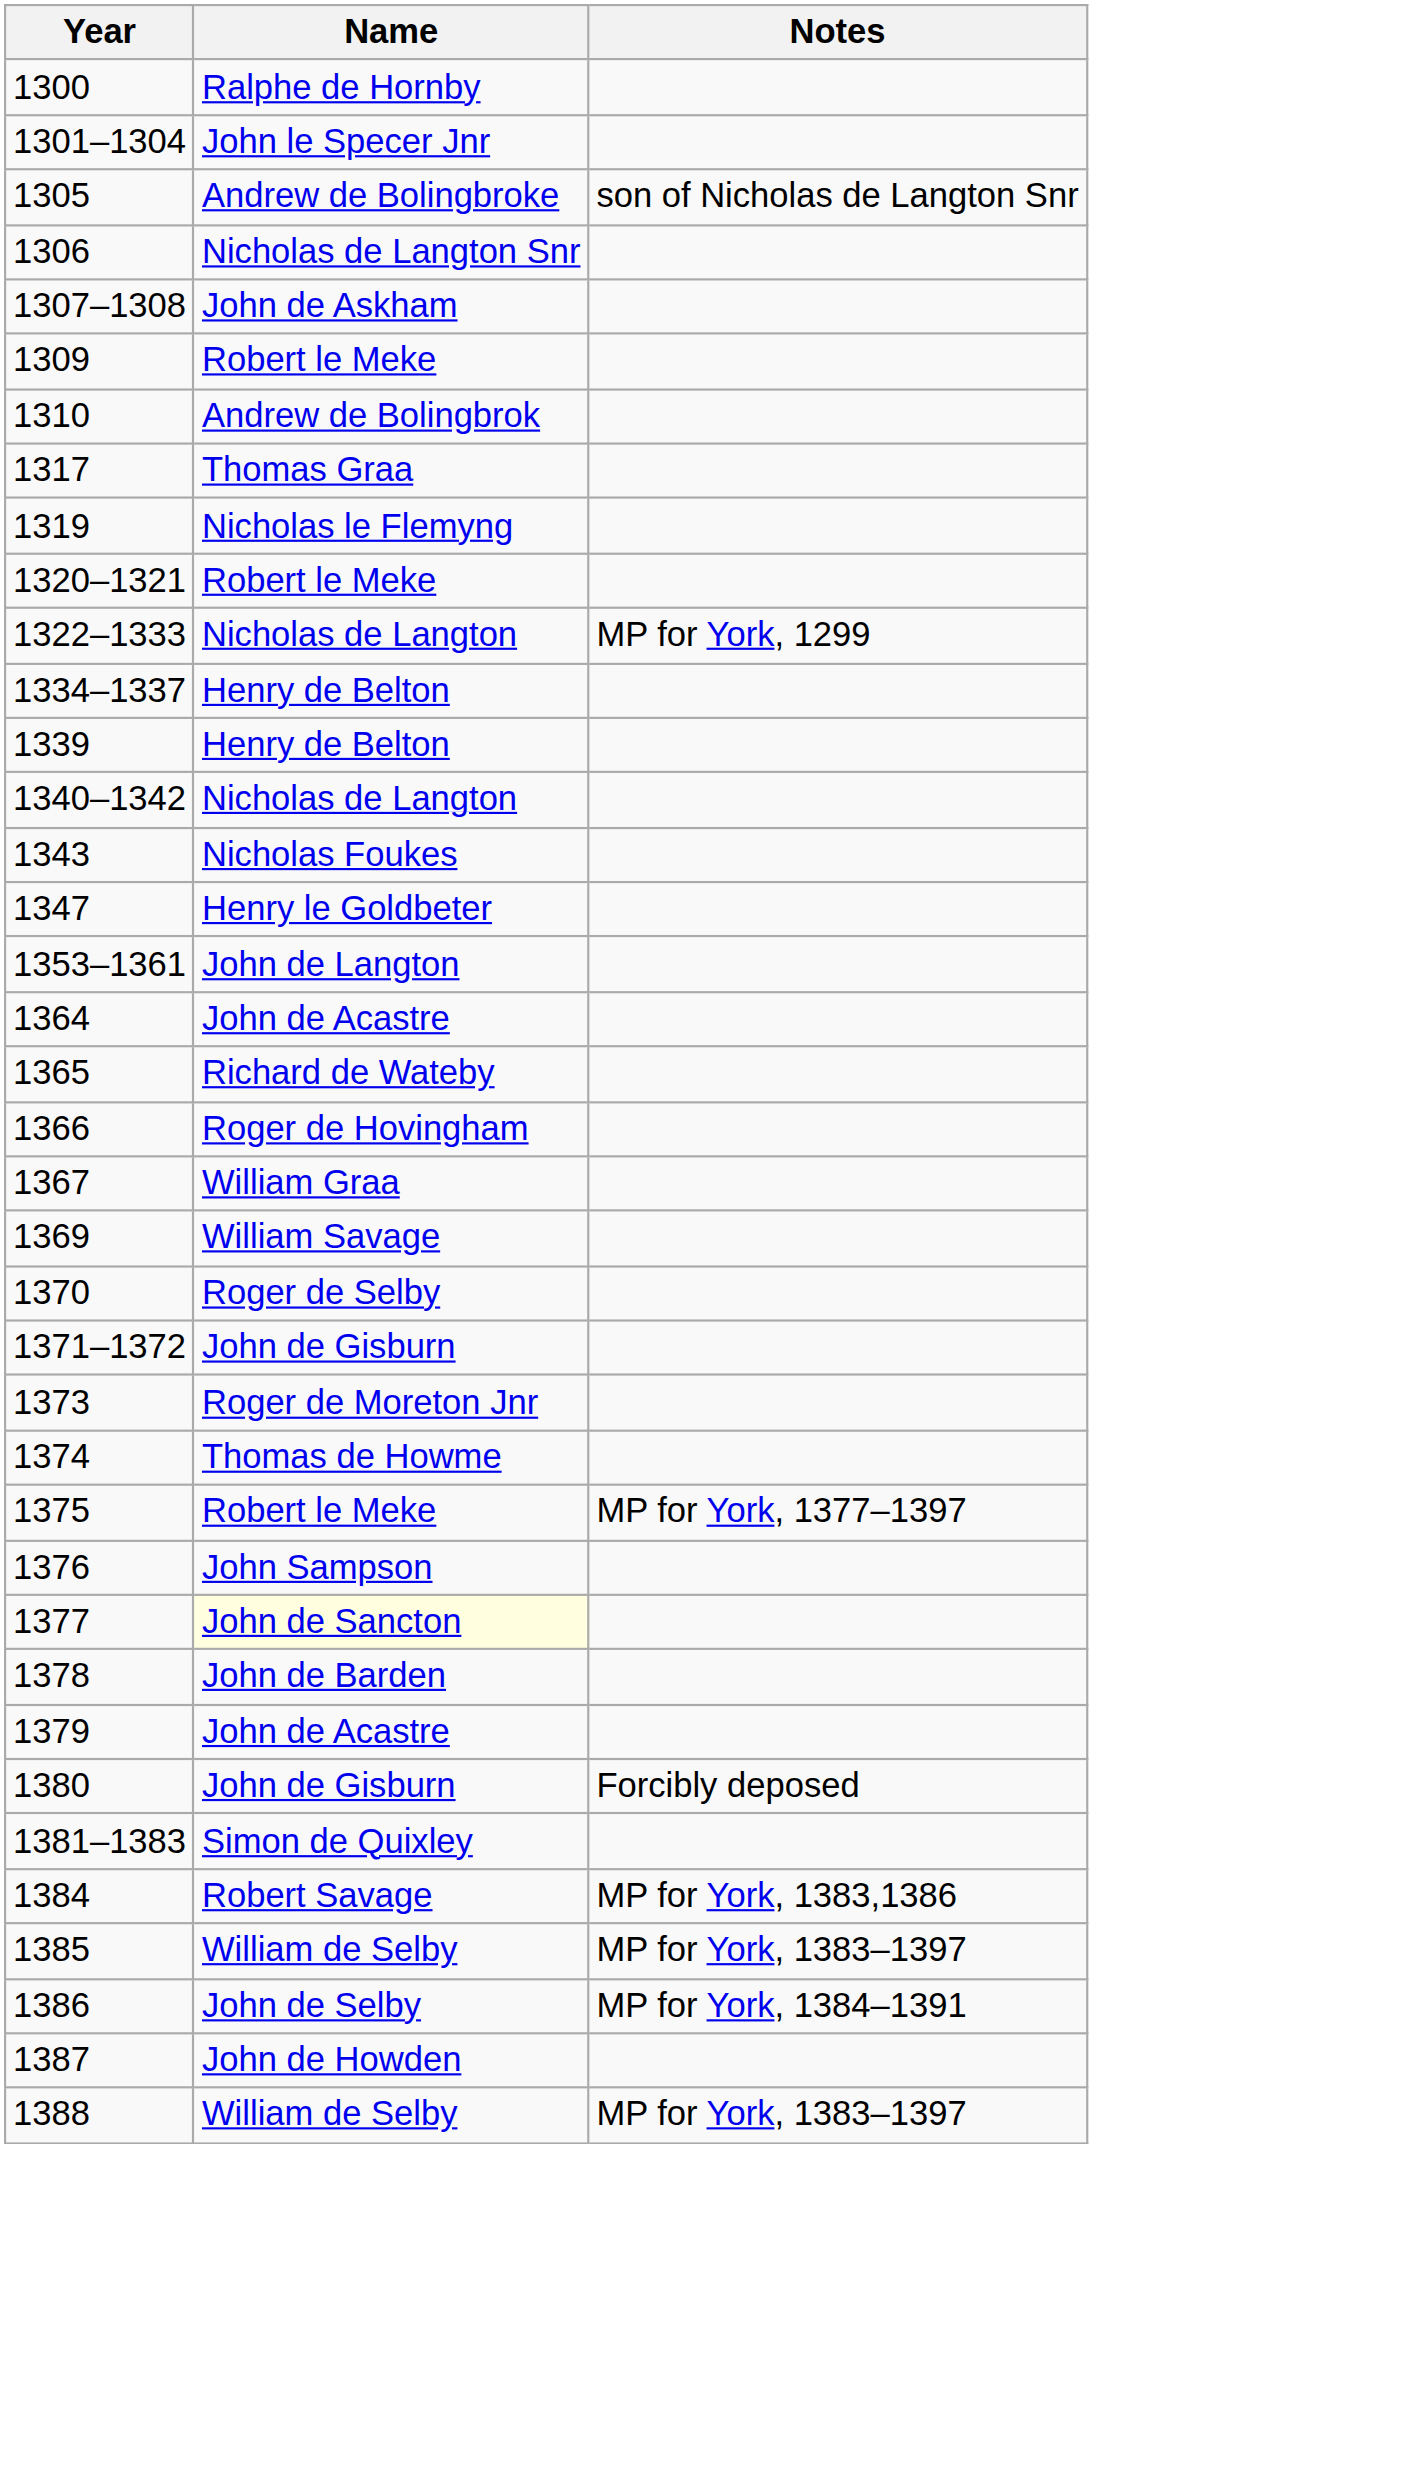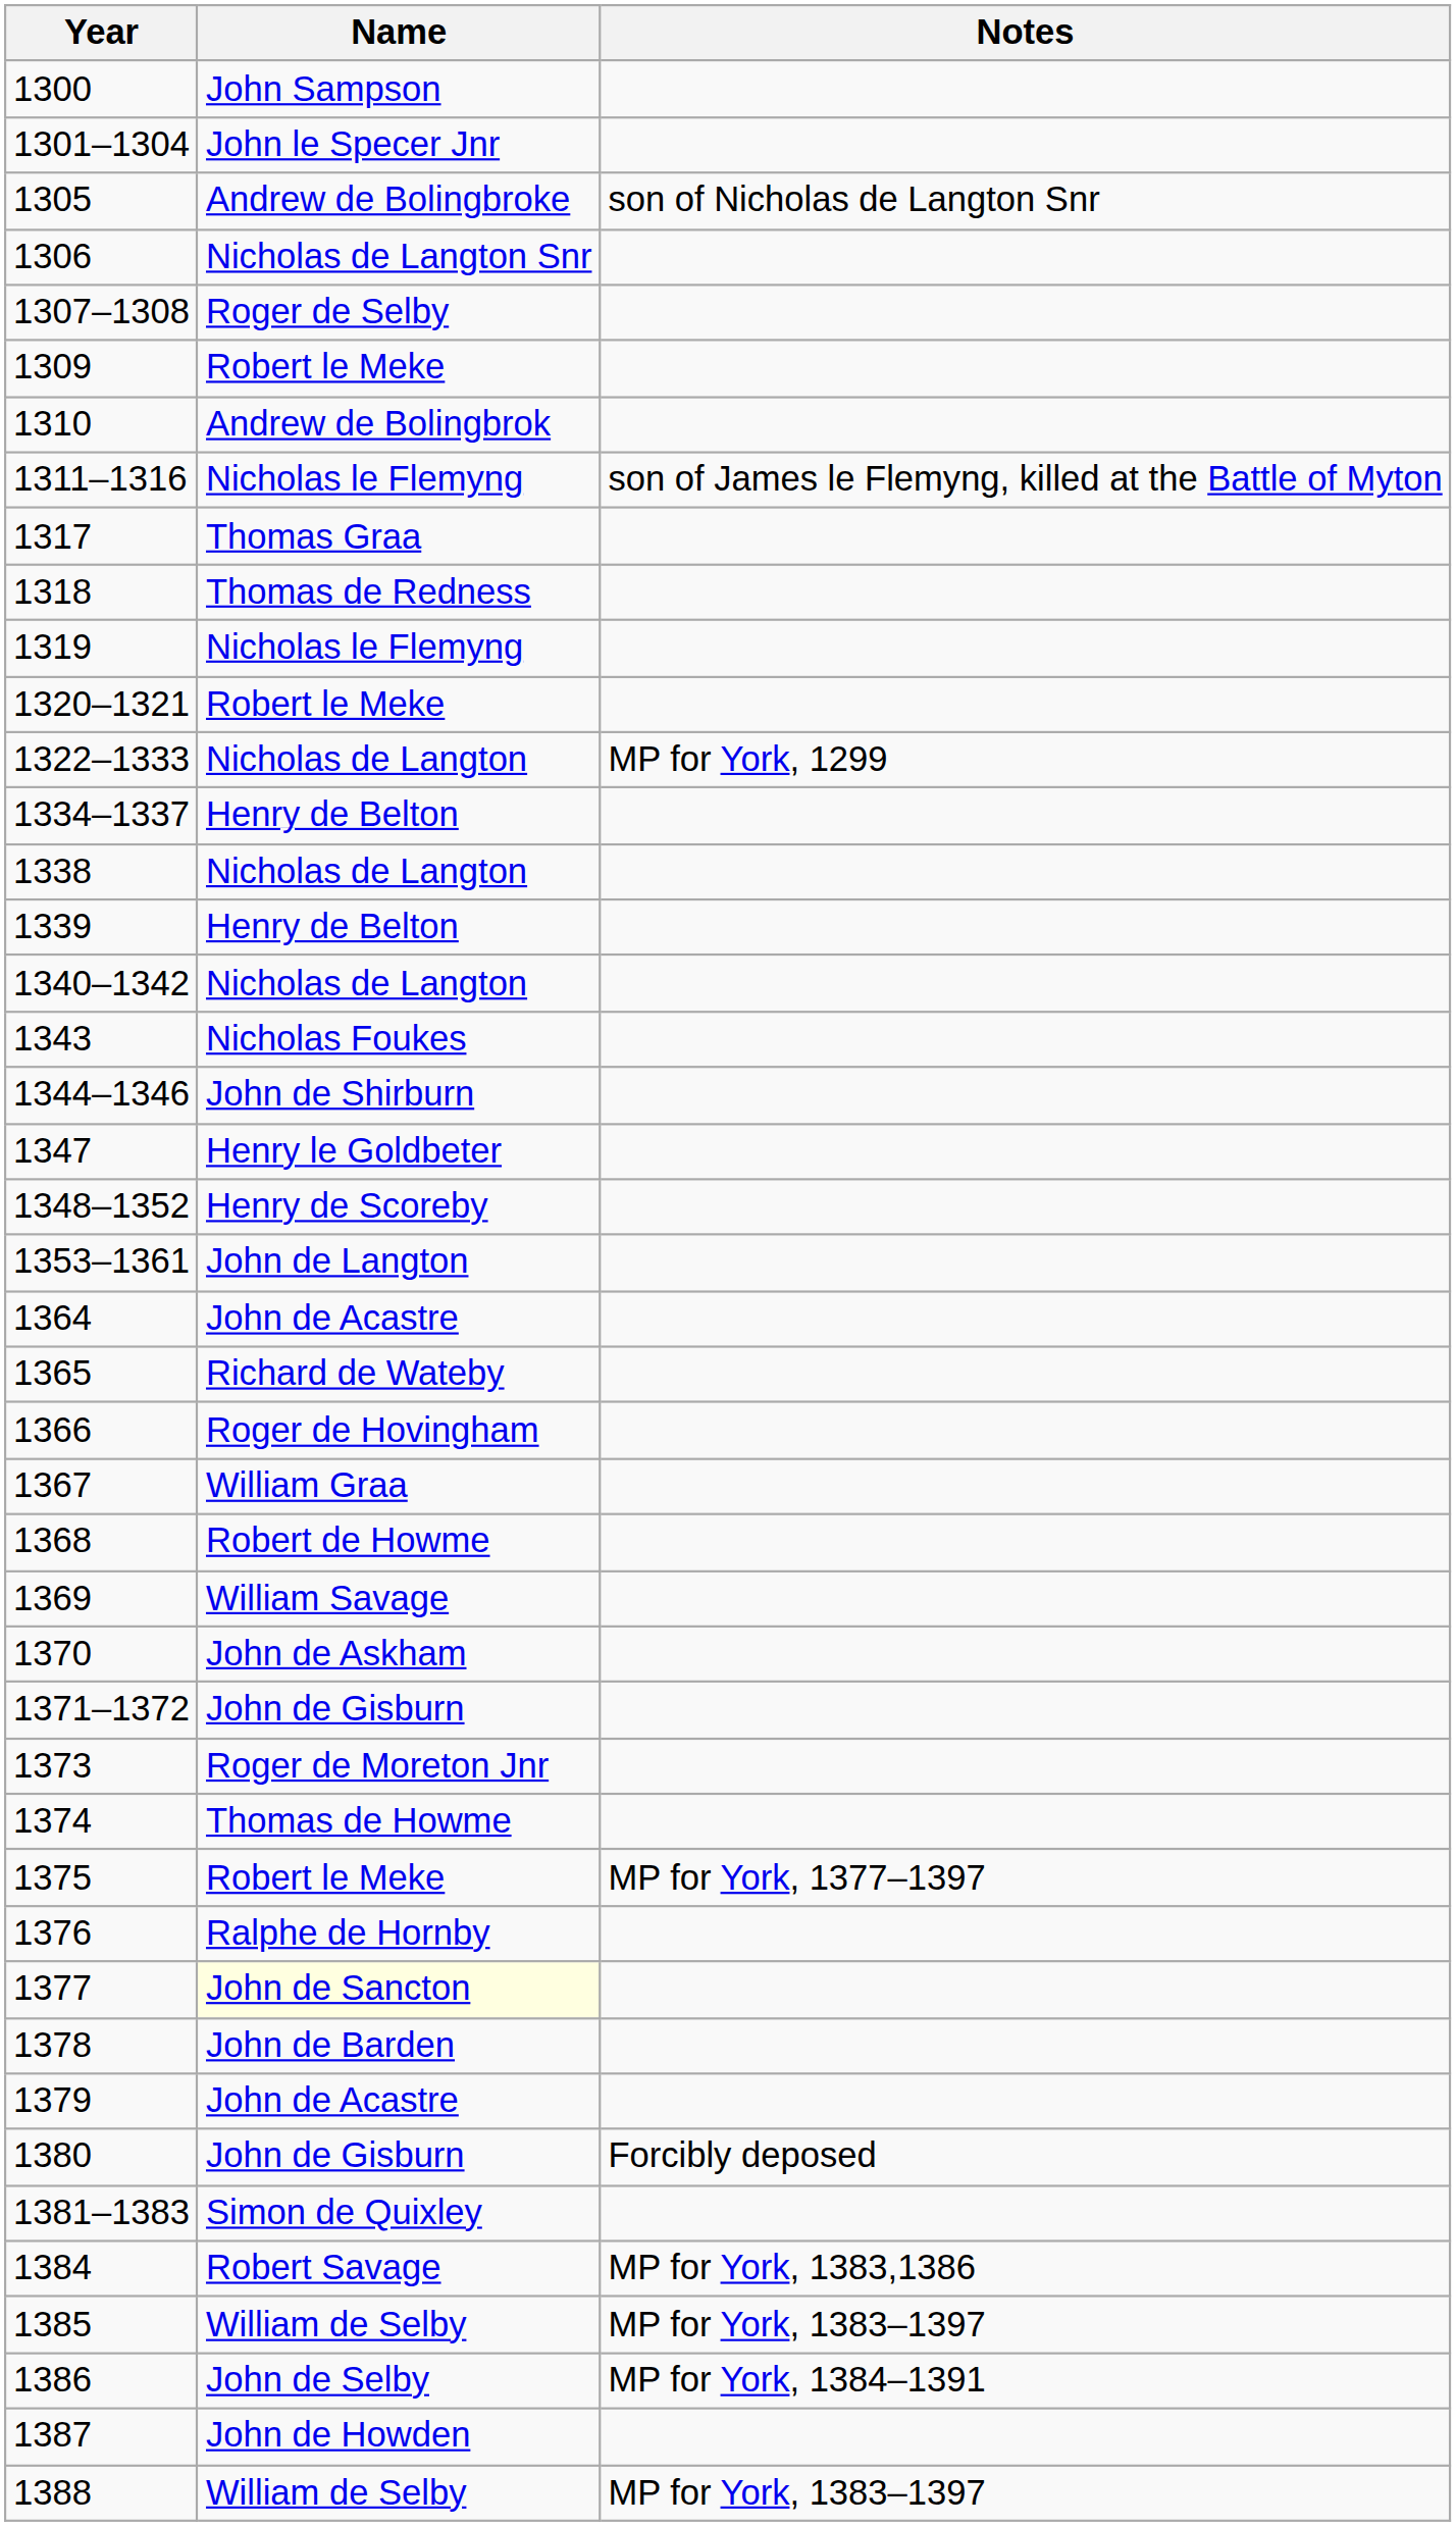 <table class="wikitable">
 <tr>
 <th>Year</th>
 <th>Name</th>
 <th>Notes</th>
 </tr>
 <tr>
 <td>1300</td>
-<td><a href='#'>Ralphe de Hornby</a></td>
+<td><a href='#'>John Sampson</a> </td>
 <td></td>
 </tr>
 <tr>
 <td>1301–1304</td>
 <td><a href='#'>John le Specer Jnr</a> </td>
 <td></td>
 </tr>
 <tr>
 <td>1305</td>
 <td><a href='#'>Andrew de Bolingbroke</a> </td>
 <td>son of Nicholas de Langton Snr</td>
 </tr>
 <tr>
 <td>1306</td>
 <td><a href='#'>Nicholas de Langton Snr</a> </td>
 <td></td>
 </tr>
 <tr>
 <td>1307–1308</td>
-<td><a href='#'>John de Askham</a> </td>
+<td><a href='#'>Roger de Selby</a> </td>
 <td></td>
 </tr>
 <tr>
 <td>1309</td>
 <td><a href='#'>Robert le Meke</a> </td>
 <td></td>
 </tr>
 <tr>
 <td>1310</td>
 <td><a href='#'>Andrew de Bolingbrok</a> </td>
 <td></td>
 </tr>
 <tr>
+<td>1311–1316</td>
+<td><a href='#'>Nicholas le Flemyng</a> </td>
+<td>son of James le Flemyng, killed at the <a href='#'>Battle of Myton</a></td>
+</tr>
+<tr>
 <td>1317</td>
 <td><a href='#'>Thomas Graa</a></td>
+<td></td>
+</tr>
+<tr>
+<td>1318</td>
+<td><a href='#'>Thomas de Redness</a> </td>
 <td></td>
 </tr>
 <tr>
 <td>1319</td>
 <td><a href='#'>Nicholas le Flemyng</a> </td>
 <td></td>
 </tr>
 <tr>
 <td>1320–1321</td>
 <td><a href='#'>Robert le Meke</a> </td>
 <td></td>
 </tr>
 <tr>
 <td>1322–1333</td>
 <td><a href='#'>Nicholas de Langton</a> </td>
 <td>MP for <a href='#'>York</a>, 1299</td>
 </tr>
 <tr>
 <td>1334–1337</td>
 <td><a href='#'>Henry de Belton</a> </td>
 <td></td>
 </tr>
 <tr>
+<td>1338</td>
+<td><a href='#'>Nicholas de Langton</a> </td>
+<td></td>
+</tr>
+<tr>
 <td>1339</td>
 <td><a href='#'>Henry de Belton</a> </td>
 <td></td>
 </tr>
 <tr>
 <td>1340–1342</td>
 <td><a href='#'>Nicholas de Langton</a> </td>
 <td></td>
 </tr>
 <tr>
 <td>1343</td>
 <td><a href='#'>Nicholas Foukes</a> </td>
 <td></td>
 </tr>
+<tr>
+<td>1344–1346</td>
+<td><a href='#'>John de Shirburn</a> </td>
+<td></td>
+</tr>
 <tr –>
 <td>1347</td>
 <td><a href='#'>Henry le Goldbeter</a> </td>
+<td></td>
+</tr>
+<tr>
+<td>1348–1352</td>
+<td><a href='#'>Henry de Scoreby</a> </td>
 <td></td>
 </tr>
 <tr>
 <td>1353–1361</td>
 <td><a href='#'>John de Langton</a> </td>
 <td></td>
 </tr>
 <tr>
 <td>1364</td>
 <td><a href='#'>John de Acastre</a> </td>
 <td></td>
 </tr>
 <tr>
 <td>1365</td>
 <td><a href='#'>Richard de Wateby</a> </td>
 <td></td>
 </tr>
 <tr>
 <td>1366</td>
 <td><a href='#'>Roger de Hovingham</a> </td>
 <td></td>
 </tr>
 <tr>
 <td>1367</td>
 <td><a href='#'>William Graa</a> </td>
 <td></td>
 </tr>
 <tr>
+<td>1368</td>
+<td><a href='#'>Robert de Howme</a> </td>
+<td></td>
+</tr>
+<tr>
 <td>1369</td>
 <td><a href='#'>William Savage</a> </td>
 <td></td>
 </tr>
 <tr>
 <td>1370</td>
-<td><a href='#'>Roger de Selby</a> </td>
+<td><a href='#'>John de Askham</a> </td>
 <td></td>
 </tr>
 <tr>
 <td>1371–1372</td>
 <td><a href='#'>John de Gisburn</a> </td>
 <td></td>
 </tr>
 <tr>
 <td>1373</td>
 <td><a href='#'>Roger de Moreton Jnr</a> </td>
 <td></td>
 </tr>
 <tr>
 <td>1374</td>
 <td><a href='#'>Thomas de Howme</a> </td>
 <td></td>
 </tr>
 <tr>
 <td>1375</td>
 <td><a href='#'>Robert le Meke</a> </td>
 <td>MP for <a href='#'>York</a>, 1377–1397</td>
 </tr>
 <tr>
 <td>1376</td>
-<td><a href='#'>John Sampson</a> </td>
+<td><a href='#'>Ralphe de Hornby</a></td>
 <td></td>
 </tr>
 <tr>
 <td>1377</td>
 <td style="background: lightyellow;"><a href='#'>John de Sancton</a> </td>
 <td></td>
 </tr>
 <tr>
 <td>1378</td>
 <td><a href='#'>John de Barden</a> </td>
 <td></td>
 </tr>
 <tr>
 <td>1379</td>
 <td><a href='#'>John de Acastre</a> </td>
 <td></td>
 </tr>
 <tr>
 <td>1380</td>
 <td><a href='#'>John de Gisburn</a> </td>
 <td>Forcibly deposed</td>
 </tr>
 <tr>
 <td>1381–1383</td>
 <td><a href='#'>Simon de Quixley</a> </td>
 <td></td>
 </tr>
 <tr>
 <td>1384</td>
 <td><a href='#'>Robert Savage</a></td>
 <td>MP for <a href='#'>York</a>, 1383,1386</td>
 </tr>
 <tr>
 <td>1385</td>
 <td><a href='#'>William de Selby</a></td>
 <td>MP for <a href='#'>York</a>, 1383–1397</td>
 </tr>
 <tr>
 <td>1386</td>
 <td><a href='#'>John de Selby</a></td>
 <td>MP for <a href='#'>York</a>, 1384–1391</td>
 </tr>
 <tr>
 <td>1387</td>
 <td><a href='#'>John de Howden</a></td>
 <td></td>
 </tr>
 <tr>
 <td>1388</td>
 <td><a href='#'>William de Selby</a> </td>
 <td>MP for <a href='#'>York</a>, 1383–1397</td>
 </tr>
 </table>
